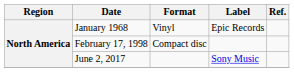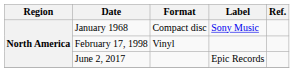 <table class="wikitable plainrowheaders">
 <tr>
 <th scope="col">Region</th>
 <th scope="col">Date</th>
 <th scope="col">Format</th>
 <th scope="col">Label</th>
 <th scope="col">Ref.</th>
 </tr>
 <tr>
 <th scope="row" rowspan="3">North America</th>
 <td>January 1968</td>
-<td>Vinyl</td>
-<td>Epic Records</td>
+<td>Compact disc</td>
+<td><a href='#'>Sony Music</a></td>
 <td></td>
 </tr>
 <tr>
 <td>February 17, 1998</td>
-<td>Compact disc</td>
+<td>Vinyl</td>
 <td></td>
 <td></td>
 </tr>
 <tr>
 <td>June 2, 2017</td>
 <td></td>
-<td><a href='#'>Sony Music</a></td>
+<td>Epic Records</td>
 <td></td>
 </tr>
 <tr>
 </tr>
 </table>
